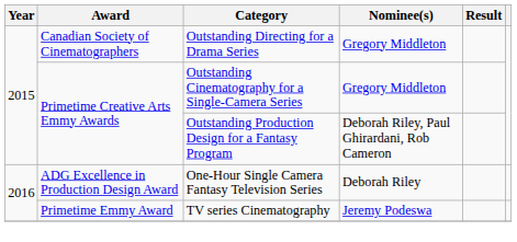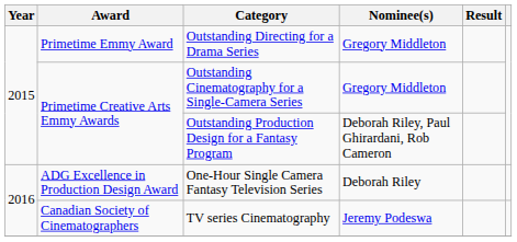 <table class="wikitable sortable plainrowheaders">
 <tr>
 <th>Year</th>
 <th>Award</th>
 <th>Category</th>
 <th>Nominee(s)</th>
 <th>Result</th>
 <th class="unsortable"></th>
 </tr>
 <tr>
 <td rowspan=3>2015</td>
-<td scope="row"><a href='#'>Canadian Society of Cinematographers</a></td>
+<td scope="row"><a href='#'>Primetime Emmy Award</a></td>
 <td scope="row"><a href='#'>Outstanding Directing for a Drama Series</a></td>
 <td scope="row"><a href='#'>Gregory Middleton</a></td>
 <td></td>
 <td rowspan="3"></td>
 </tr>
 <tr>
 <td scope="row" rowspan=2><a href='#'>Primetime Creative Arts Emmy Awards</a></td>
 <td scope="row"><a href='#'>Outstanding Cinematography for a Single-Camera Series</a></td>
 <td scope="row"><a href='#'>Gregory Middleton</a></td>
 <td></td>
 </tr>
 <tr>
 <td scope="row"><a href='#'>Outstanding Production Design for a Fantasy Program</a></td>
 <td scope="row">Deborah Riley, Paul Ghirardani, Rob Cameron</td>
 <td></td>
 </tr>
 <tr>
 <td rowspan=2>2016</td>
 <td scope="row"><a href='#'>ADG Excellence in Production Design Award</a></td>
 <td scope="row">One-Hour Single Camera Fantasy Television Series</td>
 <td scope="row">Deborah Riley</td>
 <td></td>
 <td></td>
 </tr>
 <tr>
-<td scope="row"><a href='#'>Primetime Emmy Award</a></td>
+<td scope="row"><a href='#'>Canadian Society of Cinematographers</a></td>
 <td scope="row">TV series Cinematography</td>
 <td scope="row"><a href='#'>Jeremy Podeswa</a></td>
 <td></td>
 <td></td>
 </tr>
 <tr>
 </tr>
 </table>
